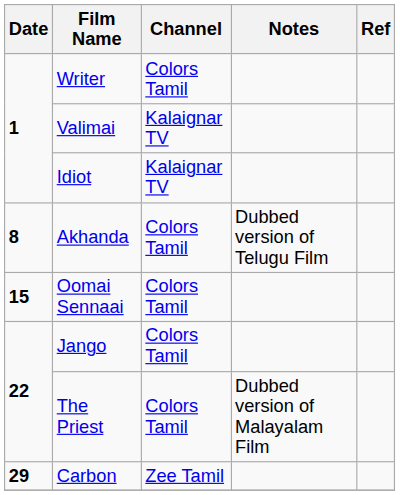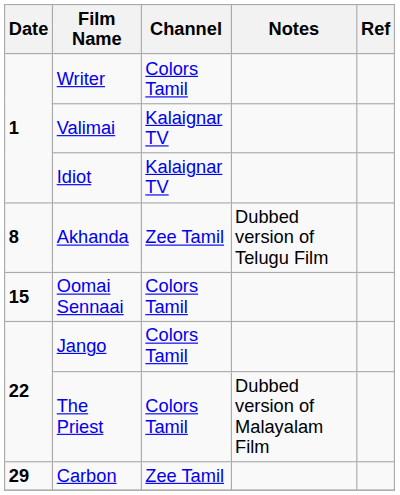 <table class="wikitable" width="55%">
 <tr>
 <th>Date</th>
 <th>Film Name</th>
 <th>Channel</th>
 <th>Notes</th>
 <th>Ref</th>
 </tr>
 <tr>
 <td rowspan="3"><strong>1</strong></td>
 <td><a href='#'>Writer</a></td>
 <td><a href='#'>Colors Tamil</a></td>
 <td></td>
 <td></td>
 </tr>
 <tr>
 <td><a href='#'>Valimai</a></td>
 <td><a href='#'>Kalaignar TV</a></td>
 <td></td>
 <td></td>
 </tr>
 <tr>
 <td><a href='#'>Idiot</a></td>
 <td><a href='#'>Kalaignar TV</a></td>
 <td></td>
 <td></td>
 </tr>
 <tr>
 <td rowspan="1"><strong>8</strong></td>
 <td><a href='#'>Akhanda</a></td>
-<td><a href='#'>Colors Tamil</a></td>
+<td><a href='#'>Zee Tamil</a></td>
 <td>Dubbed version of Telugu Film</td>
 <td></td>
 </tr>
 <tr>
 <td rowspan="1"><strong>15</strong></td>
 <td><a href='#'>Oomai Sennaai</a></td>
 <td><a href='#'>Colors Tamil</a></td>
 <td></td>
 <td></td>
 </tr>
 <tr>
 <td rowspan="2"><strong>22</strong></td>
 <td><a href='#'>Jango</a></td>
 <td><a href='#'>Colors Tamil</a></td>
 <td></td>
 <td></td>
 </tr>
 <tr>
 <td><a href='#'>The Priest</a></td>
 <td><a href='#'>Colors Tamil</a></td>
 <td>Dubbed version of Malayalam Film</td>
 <td></td>
 </tr>
 <tr>
 <td rowspan="1"><strong>29</strong></td>
 <td><a href='#'>Carbon</a></td>
 <td><a href='#'>Zee Tamil</a></td>
 <td></td>
 <td></td>
 </tr>
 <tr>
 </tr>
 </table>
